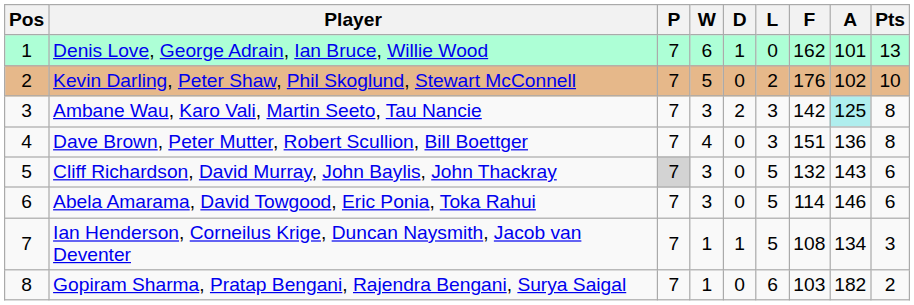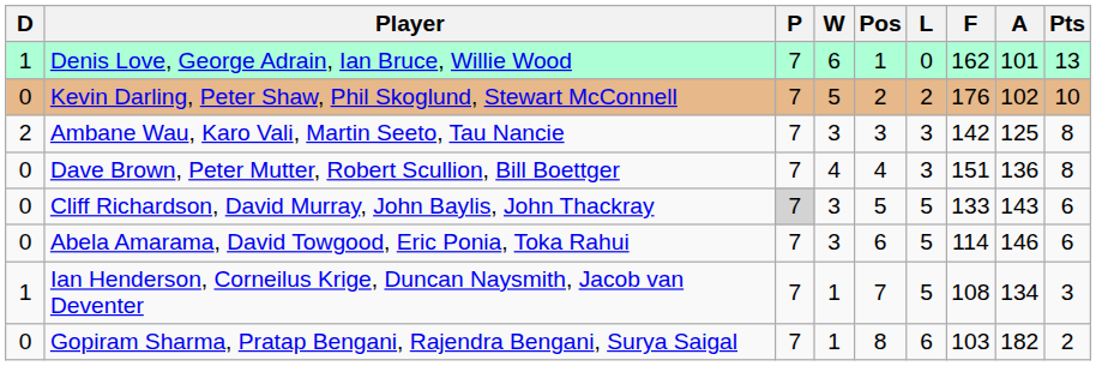 <table class="wikitable" style="font-size: 100%">
 <tr>
-<th width=20>Pos</th>
+<th width=20>D</th>
 <th width=500>Player</th>
 <th width=20>P</th>
 <th width=20>W</th>
-<th width=20>D</th>
+<th width=20>Pos</th>
 <th width=20>L</th>
 <th width=20>F</th>
 <th width=20>A</th>
 <th width=20>Pts</th>
 </tr>
 <tr align=center style="background: #ADFFD6;">
 <td>1</td>
 <td align="left"> <a href='#'>Denis Love</a>, <a href='#'>George Adrain</a>, <a href='#'>Ian Bruce</a>, <a href='#'>Willie Wood</a></td>
 <td>7</td>
 <td>6</td>
 <td>1</td>
 <td>0</td>
 <td>162</td>
 <td>101</td>
 <td>13</td>
 </tr>
 <tr align=center style="background: #E6B88A;">
-<td>2</td>
+<td>0</td>
 <td align="left"> <a href='#'>Kevin Darling</a>, <a href='#'>Peter Shaw</a>,  <a href='#'>Phil Skoglund</a>, <a href='#'>Stewart McConnell</a></td>
 <td>7</td>
 <td>5</td>
-<td>0</td>
+<td>2</td>
 <td>2</td>
 <td>176</td>
 <td>102</td>
 <td>10</td>
 </tr>
 <tr align=center>
-<td>3</td>
+<td>2</td>
 <td align="left"> <a href='#'>Ambane Wau</a>, <a href='#'>Karo Vali</a>, <a href='#'>Martin Seeto</a>, <a href='#'>Tau Nancie</a></td>
 <td>7</td>
 <td>3</td>
-<td>2</td>
+<td>3</td>
 <td>3</td>
 <td>142</td>
-<td style="background: paleturquoise;">125</td>
+<td>125</td>
 <td>8</td>
 </tr>
 <tr align=center>
-<td>4</td>
+<td>0</td>
 <td align="left"> <a href='#'>Dave Brown</a>, <a href='#'>Peter Mutter</a>, <a href='#'>Robert Scullion</a>, <a href='#'>Bill Boettger</a></td>
 <td>7</td>
 <td>4</td>
-<td>0</td>
+<td>4</td>
 <td>3</td>
 <td>151</td>
 <td>136</td>
 <td>8</td>
 </tr>
 <tr align=center>
-<td>5</td>
+<td>0</td>
 <td align="left"> <a href='#'>Cliff Richardson</a>, <a href='#'>David Murray</a>, <a href='#'>John Baylis</a>, <a href='#'>John Thackray</a></td>
 <td style="background: lightgrey;">7</td>
 <td>3</td>
-<td>0</td>
 <td>5</td>
-<td>132</td>
+<td>5</td>
+<td>133</td>
 <td>143</td>
 <td>6</td>
 </tr>
 <tr align=center>
-<td>6</td>
+<td>0</td>
 <td align="left"> <a href='#'>Abela Amarama</a>, <a href='#'>David Towgood</a>, <a href='#'>Eric Ponia</a>, <a href='#'>Toka Rahui</a></td>
 <td>7</td>
 <td>3</td>
-<td>0</td>
+<td>6</td>
 <td>5</td>
 <td>114</td>
 <td>146</td>
 <td>6</td>
 </tr>
 <tr align=center>
-<td>7</td>
+<td>1</td>
 <td align="left"> <a href='#'>Ian Henderson</a>, <a href='#'>Corneilus Krige</a>, <a href='#'>Duncan Naysmith</a>, <a href='#'>Jacob van Deventer</a></td>
 <td>7</td>
 <td>1</td>
-<td>1</td>
+<td>7</td>
 <td>5</td>
 <td>108</td>
 <td>134</td>
 <td>3</td>
 </tr>
 <tr align=center>
-<td>8</td>
+<td>0</td>
 <td align="left"> <a href='#'>Gopiram Sharma</a>, <a href='#'>Pratap Bengani</a>, <a href='#'>Rajendra Bengani</a>, <a href='#'>Surya Saigal</a></td>
 <td>7</td>
 <td>1</td>
-<td>0</td>
+<td>8</td>
 <td>6</td>
 <td>103</td>
 <td>182</td>
 <td>2</td>
 </tr>
 </table>
